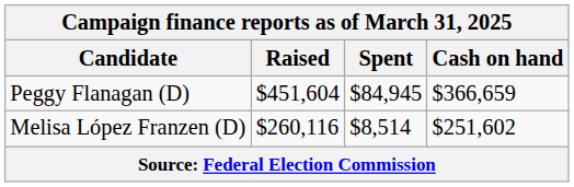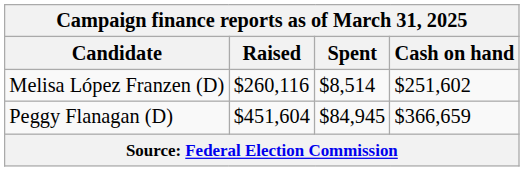 <table class="wikitable sortable">
 <tr>
 <th colspan=4>Campaign finance reports as of March 31, 2025</th>
 </tr>
 <tr style="text-align:center;">
 <th>Candidate</th>
 <th>Raised</th>
 <th>Spent</th>
 <th>Cash on hand</th>
 </tr>
 <tr>
+<td>Melisa López Franzen (D)</td>
+<td>$260,116</td>
+<td>$8,514</td>
+<td>$251,602</td>
+</tr>
+<tr>
 <td>Peggy Flanagan (D)</td>
 <td>$451,604</td>
 <td>$84,945</td>
 <td>$366,659</td>
 </tr>
 <tr>
-<td>Melisa López Franzen (D)</td>
-<td>$260,116</td>
-<td>$8,514</td>
-<td>$251,602</td>
-</tr>
-<tr>
 <th colspan="4"><small>Source: <a href='#'>Federal Election Commission</a></small></th>
 </tr>
 </table>
